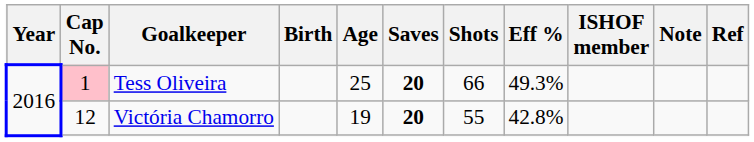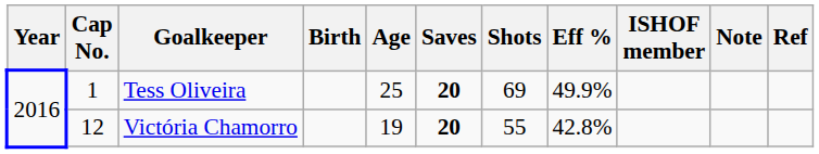 <table class="wikitable sortable" style="text-align: center; font-size: 90%; margin-left: 1em;">
 <tr>
 <th>Year</th>
 <th class="unsortable">Cap<br>No.</th>
 <th>Goalkeeper</th>
 <th>Birth</th>
 <th>Age</th>
 <th>Saves</th>
 <th>Shots</th>
 <th>Eff %</th>
 <th>ISHOF<br>member</th>
 <th>Note</th>
 <th class="unsortable">Ref</th>
 </tr>
 <tr>
 <td rowspan="2" style="border: 2px solid blue; text-align: left;">2016</td>
-<td style="background: pink;">1</td>
+<td>1</td>
 <td style="text-align: left;" data-sort-value="Oliveira, Tess"><a href='#'>Tess Oliveira</a></td>
 <td></td>
 <td>25</td>
 <td><strong>20</strong></td>
-<td>66</td>
-<td>49.3%</td>
+<td>69</td>
+<td>49.9%</td>
 <td></td>
 <td style="text-align: left;"></td>
 <td></td>
 </tr>
 <tr>
 <td>12</td>
 <td style="text-align: left;" data-sort-value="Chamorro, Victória"><a href='#'>Victória Chamorro</a></td>
 <td></td>
 <td>19</td>
 <td><strong>20</strong></td>
 <td>55</td>
 <td>42.8%</td>
 <td></td>
 <td style="text-align: left;"></td>
 <td></td>
 </tr>
 </table>
